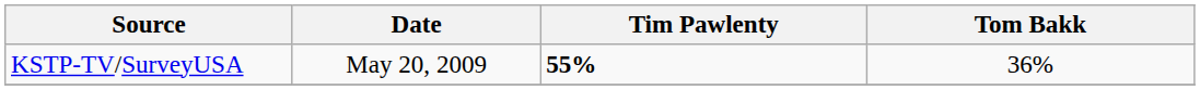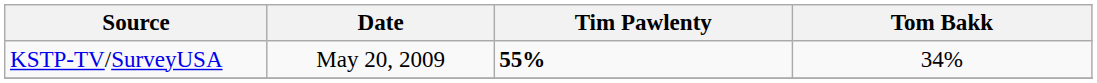 <table class="wikitable collapsible">
 <tr>
 <th width="175px">Source</th>
 <th width="150px" align="center">Date</th>
 <th width="200px" align="center">Tim Pawlenty</th>
 <th width="200px" align="center">Tom Bakk</th>
 </tr>
 <tr>
 <td><a href='#'>KSTP-TV</a>/<a href='#'>SurveyUSA</a></td>
 <td align="center">May 20, 2009</td>
 <td><strong>55%</strong></td>
-<td align="center">36%</td>
+<td align="center">34%</td>
 </tr>
 <tr>
 </tr>
 </table>
